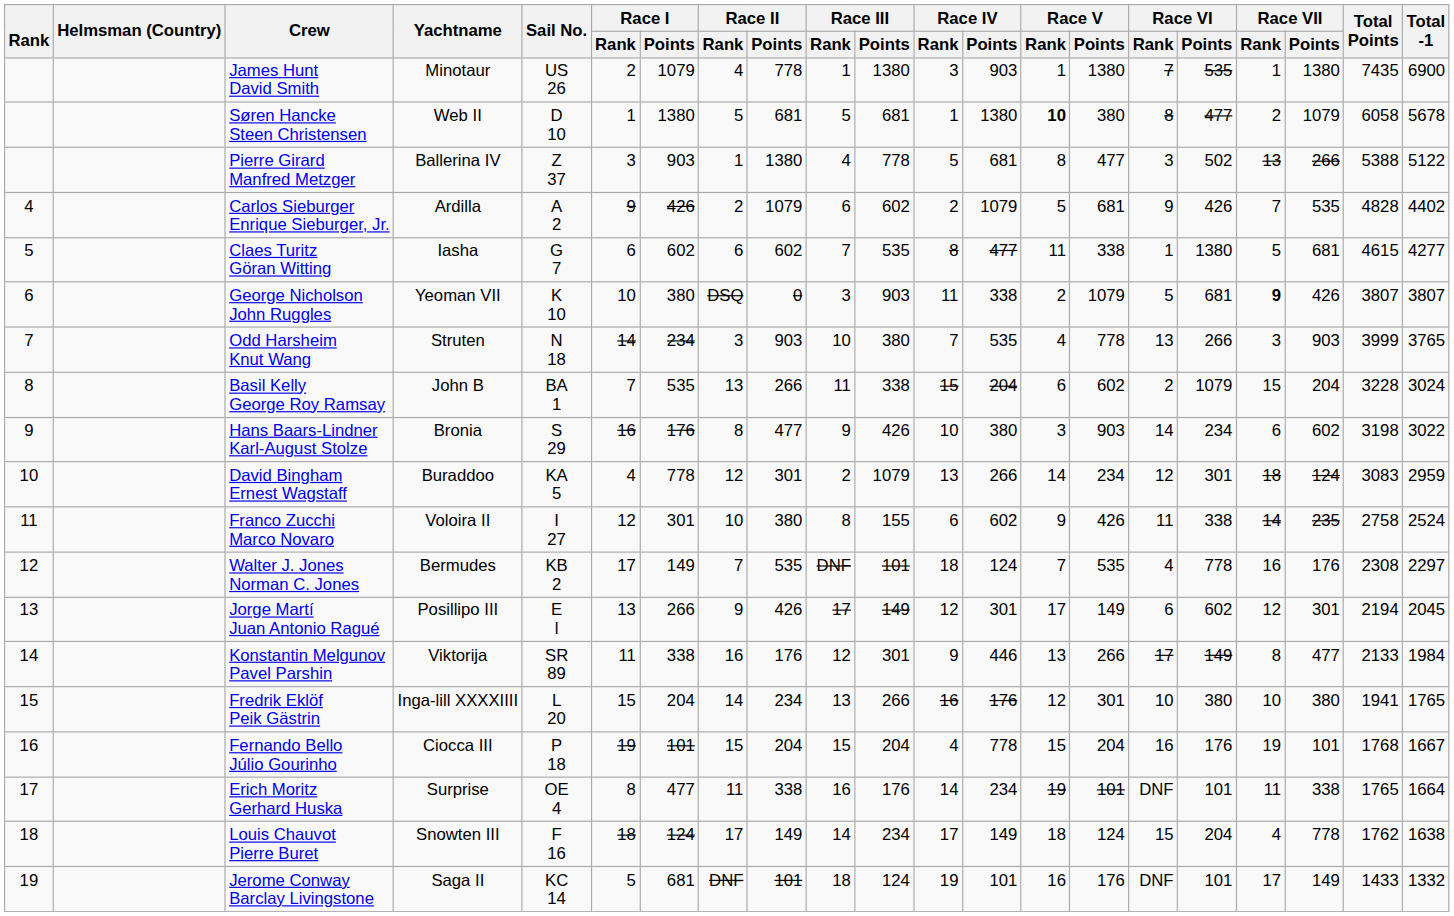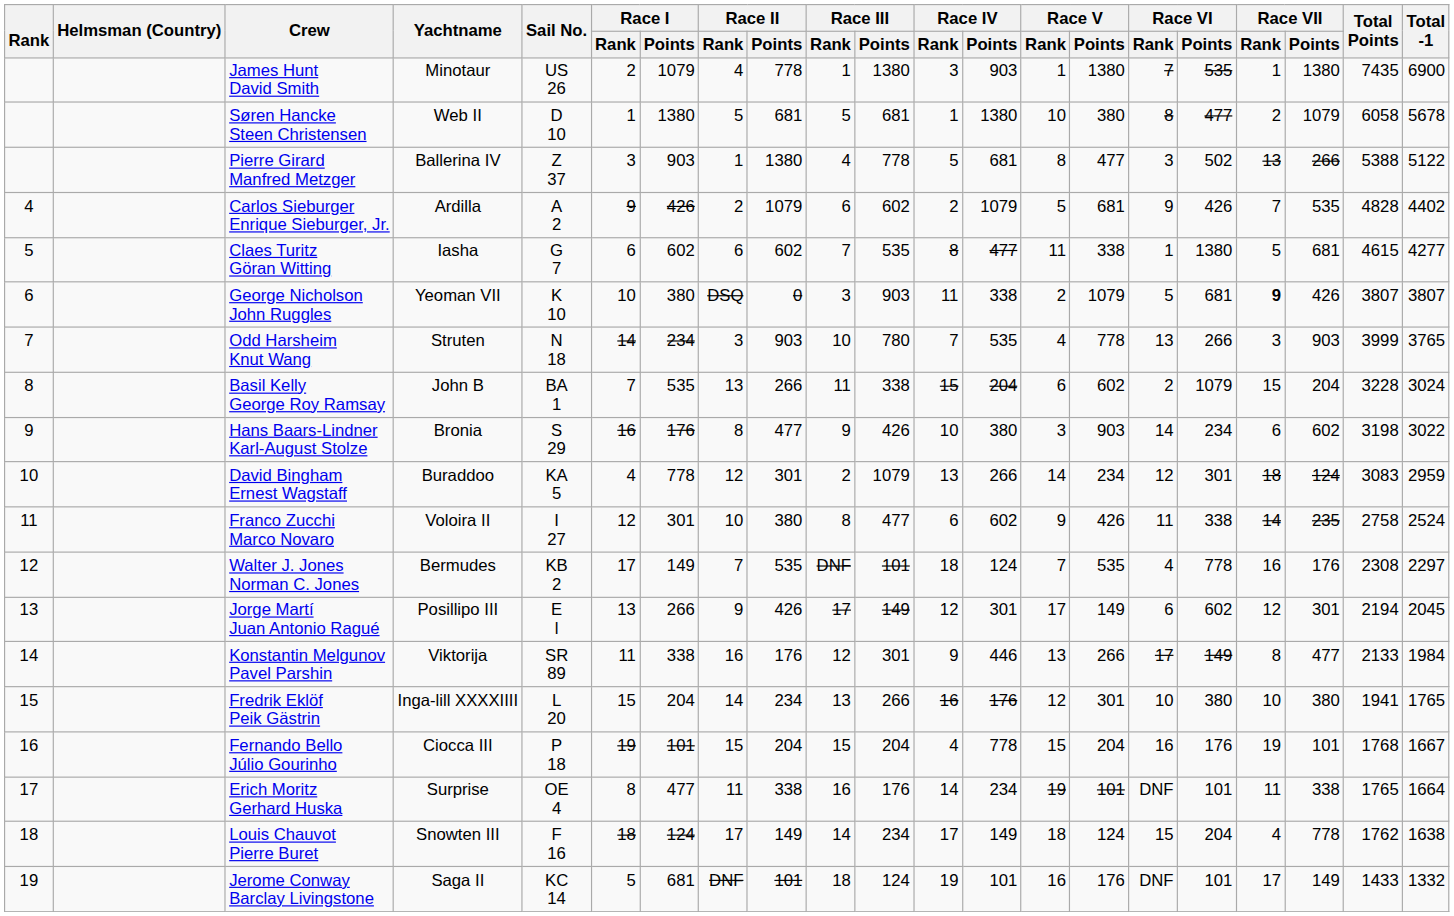 <table class="wikitable" style="text-align:right; font-size:90%">
 <tr>
 <th rowspan="2"><br>Rank</th>
 <th rowspan="2">Helmsman (Country)</th>
 <th rowspan="2">Crew</th>
 <th rowspan="2">Yachtname</th>
 <th rowspan="2">Sail No.</th>
 <th colspan="2">Race I</th>
 <th colspan="2">Race II</th>
 <th colspan="2">Race III</th>
 <th colspan="2">Race IV</th>
 <th colspan="2">Race V</th>
 <th colspan="2">Race VI</th>
 <th colspan="2">Race VII</th>
 <th rowspan="2">Total <br>Points <br> </th>
 <th rowspan="2">Total<br>-1<br> </th>
 </tr>
 <tr>
 <th>Rank</th>
 <th>Points</th>
 <th>Rank</th>
 <th>Points</th>
 <th>Rank</th>
 <th>Points</th>
 <th>Rank</th>
 <th>Points</th>
 <th>Rank</th>
 <th>Points</th>
 <th>Rank</th>
 <th>Points</th>
 <th>Rank</th>
 <th>Points</th>
 </tr>
 <tr style="vertical-align:top;">
 <td align=center></td>
 <td align=left></td>
 <td align=left><a href='#'>James Hunt</a> <br> <a href='#'>David Smith</a> </td>
 <td align=center>Minotaur</td>
 <td align=center>US<br>26</td>
 <td>2</td>
 <td>1079</td>
 <td>4</td>
 <td>778</td>
 <td>1</td>
 <td>1380</td>
 <td>3</td>
 <td>903</td>
 <td>1</td>
 <td>1380</td>
 <td><s>7</s></td>
 <td><s>535</s></td>
 <td>1</td>
 <td>1380</td>
 <td>7435</td>
 <td>6900</td>
 </tr>
 <tr style="vertical-align:top;">
 <td align=center></td>
 <td align=left></td>
 <td align=left><a href='#'>Søren Hancke</a> <br> <a href='#'>Steen Christensen</a> </td>
 <td align=center>Web II</td>
 <td align=center>D<br>10</td>
 <td>1</td>
 <td>1380</td>
 <td>5</td>
 <td>681</td>
 <td>5</td>
 <td>681</td>
 <td>1</td>
 <td>1380</td>
-<td><strong>10</strong></td>
+<td>10</td>
 <td>380</td>
 <td><s>8</s></td>
 <td><s>477</s></td>
 <td>2</td>
 <td>1079</td>
 <td>6058</td>
 <td>5678</td>
 </tr>
 <tr style="vertical-align:top;">
 <td align=center></td>
 <td align=left></td>
 <td align=left><a href='#'>Pierre Girard</a> <br> <a href='#'>Manfred Metzger</a> </td>
 <td align=center>Ballerina IV</td>
 <td align=center>Z<br>37</td>
 <td>3</td>
 <td>903</td>
 <td>1</td>
 <td>1380</td>
 <td>4</td>
 <td>778</td>
 <td>5</td>
 <td>681</td>
 <td>8</td>
 <td>477</td>
 <td>3</td>
 <td>502</td>
 <td><s>13</s></td>
 <td><s>266</s></td>
 <td>5388</td>
 <td>5122</td>
 </tr>
 <tr style="vertical-align:top;">
 <td align=center>4</td>
 <td align=left></td>
 <td align=left><a href='#'>Carlos Sieburger</a> <br> <a href='#'>Enrique Sieburger, Jr.</a> </td>
 <td align=center>Ardilla</td>
 <td align=center>A<br>2</td>
 <td><s>9</s></td>
 <td><s>426</s></td>
 <td>2</td>
 <td>1079</td>
 <td>6</td>
 <td>602</td>
 <td>2</td>
 <td>1079</td>
 <td>5</td>
 <td>681</td>
 <td>9</td>
 <td>426</td>
 <td>7</td>
 <td>535</td>
 <td>4828</td>
 <td>4402</td>
 </tr>
 <tr style="vertical-align:top;">
 <td align=center>5</td>
 <td align=left></td>
 <td align=left><a href='#'>Claes Turitz</a> <br> <a href='#'>Göran Witting</a> </td>
 <td align=center>Iasha</td>
 <td align=center>G<br>7</td>
 <td>6</td>
 <td>602</td>
 <td>6</td>
 <td>602</td>
 <td>7</td>
 <td>535</td>
 <td><s>8</s></td>
 <td><s>477</s></td>
 <td>11</td>
 <td>338</td>
 <td>1</td>
 <td>1380</td>
 <td>5</td>
 <td>681</td>
 <td>4615</td>
 <td>4277</td>
 </tr>
 <tr style="vertical-align:top;">
 <td align=center>6</td>
 <td align=left></td>
 <td align=left><a href='#'>George Nicholson</a> <br> <a href='#'>John Ruggles</a> </td>
 <td align=center>Yeoman VII</td>
 <td align=center>K<br>10</td>
 <td>10</td>
 <td>380</td>
 <td><s>DSQ</s></td>
 <td><s>0</s></td>
 <td>3</td>
 <td>903</td>
 <td>11</td>
 <td>338</td>
 <td>2</td>
 <td>1079</td>
 <td>5</td>
 <td>681</td>
 <td><strong>9</strong></td>
 <td>426</td>
 <td>3807</td>
 <td>3807</td>
 </tr>
 <tr style="vertical-align:top;">
 <td align=center>7</td>
 <td align=left></td>
 <td align=left><a href='#'>Odd Harsheim</a> <br> <a href='#'>Knut Wang</a> </td>
 <td align=center>Struten</td>
 <td align=center>N<br>18</td>
 <td><s>14</s></td>
 <td><s>234</s></td>
 <td>3</td>
 <td>903</td>
 <td>10</td>
-<td>380</td>
+<td>780</td>
 <td>7</td>
 <td>535</td>
 <td>4</td>
 <td>778</td>
 <td>13</td>
 <td>266</td>
 <td>3</td>
 <td>903</td>
 <td>3999</td>
 <td>3765</td>
 </tr>
 <tr style="vertical-align:top;">
 <td align=center>8</td>
 <td align=left></td>
 <td align=left><a href='#'>Basil Kelly</a> <br> <a href='#'>George Roy Ramsay</a> </td>
 <td align=center>John B</td>
 <td align=center>BA<br>1</td>
 <td>7</td>
 <td>535</td>
 <td>13</td>
 <td>266</td>
 <td>11</td>
 <td>338</td>
 <td><s>15</s></td>
 <td><s>204</s></td>
 <td>6</td>
 <td>602</td>
 <td>2</td>
 <td>1079</td>
 <td>15</td>
 <td>204</td>
 <td>3228</td>
 <td>3024</td>
 </tr>
 <tr style="vertical-align:top;">
 <td align=center>9</td>
 <td align=left></td>
 <td align=left><a href='#'>Hans Baars-Lindner</a> <br> <a href='#'>Karl-August Stolze</a> </td>
 <td align=center>Bronia</td>
 <td align=center>S<br>29</td>
 <td><s>16</s></td>
 <td><s>176</s></td>
 <td>8</td>
 <td>477</td>
 <td>9</td>
 <td>426</td>
 <td>10</td>
 <td>380</td>
 <td>3</td>
 <td>903</td>
 <td>14</td>
 <td>234</td>
 <td>6</td>
 <td>602</td>
 <td>3198</td>
 <td>3022</td>
 </tr>
 <tr style="vertical-align:top;">
 <td align=center>10</td>
 <td align=left></td>
 <td align=left><a href='#'>David Bingham</a> <br> <a href='#'>Ernest Wagstaff</a> </td>
 <td align=center>Buraddoo</td>
 <td align=center>KA<br>5</td>
 <td>4</td>
 <td>778</td>
 <td>12</td>
 <td>301</td>
 <td>2</td>
 <td>1079</td>
 <td>13</td>
 <td>266</td>
 <td>14</td>
 <td>234</td>
 <td>12</td>
 <td>301</td>
 <td><s>18</s></td>
 <td><s>124</s></td>
 <td>3083</td>
 <td>2959</td>
 </tr>
 <tr style="vertical-align:top;">
 <td align=center>11</td>
 <td align=left></td>
 <td align=left><a href='#'>Franco Zucchi</a> <br> <a href='#'>Marco Novaro</a> </td>
 <td align=center>Voloira II</td>
 <td align=center>I<br>27</td>
 <td>12</td>
 <td>301</td>
 <td>10</td>
 <td>380</td>
 <td>8</td>
-<td>155</td>
+<td>477</td>
 <td>6</td>
 <td>602</td>
 <td>9</td>
 <td>426</td>
 <td>11</td>
 <td>338</td>
 <td><s>14</s></td>
 <td><s>235</s></td>
 <td>2758</td>
 <td>2524</td>
 </tr>
 <tr style="vertical-align:top;">
 <td align=center>12</td>
 <td align=left></td>
 <td align=left><a href='#'>Walter J. Jones</a> <br> <a href='#'>Norman C. Jones</a> </td>
 <td align=center>Bermudes</td>
 <td align=center>KB<br>2</td>
 <td>17</td>
 <td>149</td>
 <td>7</td>
 <td>535</td>
 <td><s>DNF</s></td>
 <td><s>101</s></td>
 <td>18</td>
 <td>124</td>
 <td>7</td>
 <td>535</td>
 <td>4</td>
 <td>778</td>
 <td>16</td>
 <td>176</td>
 <td>2308</td>
 <td>2297</td>
 </tr>
 <tr style="vertical-align:top;">
 <td align=center>13</td>
 <td align=left></td>
 <td align=left><a href='#'>Jorge Martí</a> <br> <a href='#'>Juan Antonio Ragué</a> </td>
 <td align=center>Posillipo III</td>
 <td align=center>E<br>l</td>
 <td>13</td>
 <td>266</td>
 <td>9</td>
 <td>426</td>
 <td><s>17</s></td>
 <td><s>149</s></td>
 <td>12</td>
 <td>301</td>
 <td>17</td>
 <td>149</td>
 <td>6</td>
 <td>602</td>
 <td>12</td>
 <td>301</td>
 <td>2194</td>
 <td>2045</td>
 </tr>
 <tr style="vertical-align:top;">
 <td align=center>14</td>
 <td align=left></td>
 <td align=left><a href='#'>Konstantin Melgunov</a> <br> <a href='#'>Pavel Parshin</a> </td>
 <td align=center>Viktorija</td>
 <td align=center>SR<br>89</td>
 <td>11</td>
 <td>338</td>
 <td>16</td>
 <td>176</td>
 <td>12</td>
 <td>301</td>
 <td>9</td>
 <td>446</td>
 <td>13</td>
 <td>266</td>
 <td><s>17</s></td>
 <td><s>149</s></td>
 <td>8</td>
 <td>477</td>
 <td>2133</td>
 <td>1984</td>
 </tr>
 <tr style="vertical-align:top;">
 <td align=center>15</td>
 <td align=left></td>
 <td align=left><a href='#'>Fredrik Eklöf</a> <br> <a href='#'>Peik Gästrin</a> </td>
 <td align=center>Inga-lill XXXXIIII</td>
 <td align=center>L<br>20</td>
 <td>15</td>
 <td>204</td>
 <td>14</td>
 <td>234</td>
 <td>13</td>
 <td>266</td>
 <td><s>16</s></td>
 <td><s>176</s></td>
 <td>12</td>
 <td>301</td>
 <td>10</td>
 <td>380</td>
 <td>10</td>
 <td>380</td>
 <td>1941</td>
 <td>1765</td>
 </tr>
 <tr style="vertical-align:top;">
 <td align=center>16</td>
 <td align=left></td>
 <td align=left><a href='#'>Fernando Bello</a> <br> <a href='#'>Júlio Gourinho</a> </td>
 <td align=center>Ciocca III</td>
 <td align=center>P<br>18</td>
 <td><s>19</s></td>
 <td><s>101</s></td>
 <td>15</td>
 <td>204</td>
 <td>15</td>
 <td>204</td>
 <td>4</td>
 <td>778</td>
 <td>15</td>
 <td>204</td>
 <td>16</td>
 <td>176</td>
 <td>19</td>
 <td>101</td>
 <td>1768</td>
 <td>1667</td>
 </tr>
 <tr style="vertical-align:top;">
 <td align=center>17</td>
 <td align=left></td>
 <td align=left><a href='#'>Erich Moritz</a> <br> <a href='#'>Gerhard Huska</a> </td>
 <td align=center>Surprise</td>
 <td align=center>OE<br>4</td>
 <td>8</td>
 <td>477</td>
 <td>11</td>
 <td>338</td>
 <td>16</td>
 <td>176</td>
 <td>14</td>
 <td>234</td>
 <td><s>19</s></td>
 <td><s>101</s></td>
 <td>DNF</td>
 <td>101</td>
 <td>11</td>
 <td>338</td>
 <td>1765</td>
 <td>1664</td>
 </tr>
 <tr style="vertical-align:top;">
 <td align=center>18</td>
 <td align=left></td>
 <td align=left><a href='#'>Louis Chauvot</a> <br> <a href='#'>Pierre Buret</a> </td>
 <td align=center>Snowten III</td>
 <td align=center>F<br>16</td>
 <td><s>18</s></td>
 <td><s>124</s></td>
 <td>17</td>
 <td>149</td>
 <td>14</td>
 <td>234</td>
 <td>17</td>
 <td>149</td>
 <td>18</td>
 <td>124</td>
 <td>15</td>
 <td>204</td>
 <td>4</td>
 <td>778</td>
 <td>1762</td>
 <td>1638</td>
 </tr>
 <tr style="vertical-align:top;">
 <td align=center>19</td>
 <td align=left></td>
 <td align=left><a href='#'>Jerome Conway</a> <br> <a href='#'>Barclay Livingstone</a> </td>
 <td align=center>Saga II</td>
 <td align=center>KC<br>14</td>
 <td>5</td>
 <td>681</td>
 <td><s>DNF</s></td>
 <td><s>101</s></td>
 <td>18</td>
 <td>124</td>
 <td>19</td>
 <td>101</td>
 <td>16</td>
 <td>176</td>
 <td>DNF</td>
 <td>101</td>
 <td>17</td>
 <td>149</td>
 <td>1433</td>
 <td>1332</td>
 </tr>
 </table>
